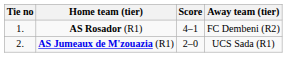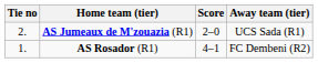 <table class="wikitable" style="text-align: center">
 <tr>
 <th>Tie no</th>
 <th>Home team (tier)</th>
 <th>Score</th>
 <th>Away team (tier)</th>
 </tr>
 <tr>
+<td>2.</td>
+<td> <strong><a href='#'>AS Jumeaux de M'zouazia</a></strong> (R1)</td>
+<td>2–0</td>
+<td>UCS Sada (R1) </td>
+</tr>
+<tr>
 <td>1.</td>
 <td> <strong>AS Rosador</strong> (R1)</td>
 <td>4–1</td>
 <td>FC Dembeni (R2) </td>
 </tr>
-<tr>
-<td>2.</td>
-<td> <strong><a href='#'>AS Jumeaux de M'zouazia</a></strong> (R1)</td>
-<td>2–0</td>
-<td>UCS Sada (R1) </td>
-</tr>
 </table>
